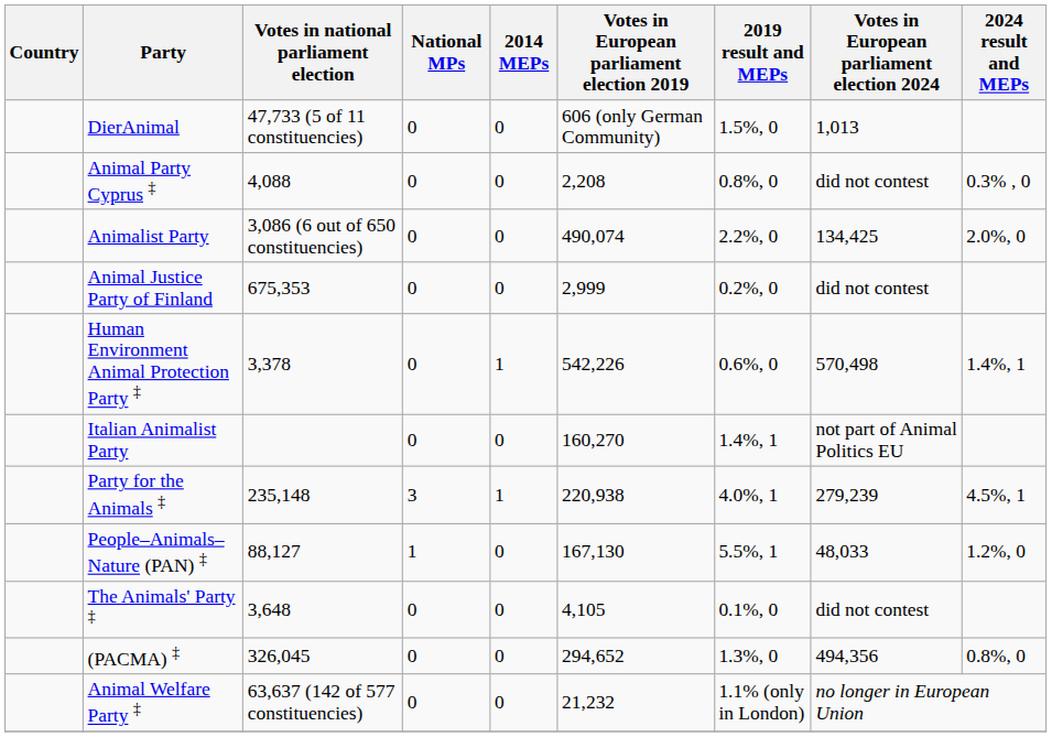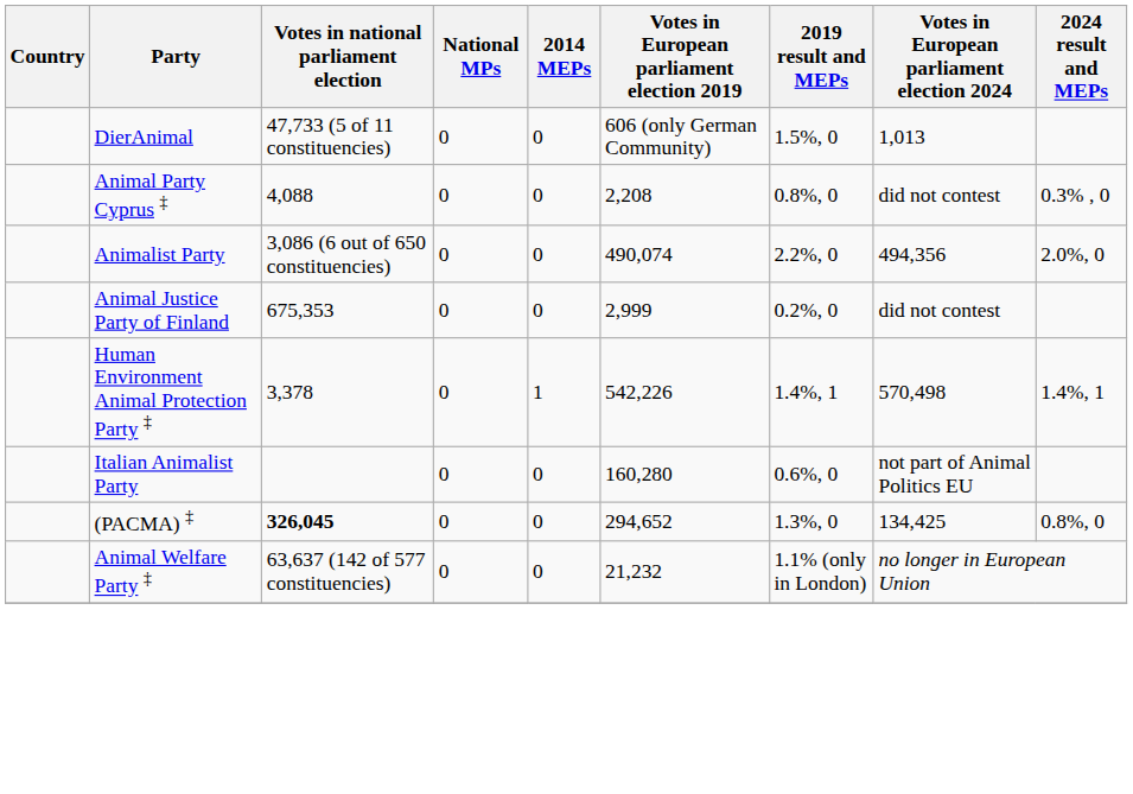 <table class="wikitable sortable">
 <tr>
 <th>Country</th>
 <th>Party</th>
 <th>Votes in national parliament election</th>
 <th>National <a href='#'>MPs</a></th>
 <th>2014 <a href='#'>MEPs</a></th>
 <th>Votes in European parliament election 2019</th>
 <th>2019 result and <a href='#'>MEPs</a></th>
 <th>Votes in European parliament election 2024</th>
 <th>2024 result and <a href='#'>MEPs</a></th>
 </tr>
 <tr>
 <td></td>
 <td><a href='#'>DierAnimal</a></td>
 <td>47,733 (5 of 11 constituencies)</td>
 <td>0</td>
 <td>0</td>
 <td>606 (only German Community)</td>
 <td>1.5%, 0</td>
 <td>1,013</td>
 <td></td>
 </tr>
 <tr>
 <td></td>
 <td><a href='#'>Animal Party Cyprus</a> <sup>‡</sup></td>
 <td>4,088</td>
 <td>0</td>
 <td>0</td>
 <td>2,208</td>
 <td>0.8%, 0</td>
 <td>did not contest</td>
 <td>0.3% , 0</td>
 </tr>
 <tr>
 <td></td>
 <td><a href='#'>Animalist Party</a></td>
 <td>3,086	(6 out of 650 constituencies)</td>
 <td>0</td>
 <td>0</td>
 <td>490,074</td>
 <td>2.2%, 0</td>
-<td>134,425</td>
+<td>494,356</td>
 <td>2.0%, 0</td>
 </tr>
 <tr>
 <td></td>
 <td><a href='#'>Animal Justice Party of Finland</a></td>
 <td>675,353</td>
 <td>0</td>
 <td>0</td>
 <td>2,999</td>
 <td>0.2%, 0</td>
 <td>did not contest</td>
 <td></td>
 </tr>
 <tr>
 <td></td>
 <td><a href='#'>Human Environment Animal Protection Party</a> <sup>‡</sup></td>
 <td>3,378</td>
 <td>0</td>
 <td>1</td>
 <td>542,226</td>
-<td>0.6%, 0</td>
+<td>1.4%, 1</td>
 <td>570,498</td>
 <td>1.4%, 1</td>
 </tr>
 <tr>
 <td></td>
 <td><a href='#'>Italian Animalist Party</a></td>
 <td></td>
 <td>0</td>
 <td>0</td>
-<td>160,270</td>
-<td>1.4%, 1</td>
+<td>160,280</td>
+<td>0.6%, 0</td>
 <td>not part of Animal Politics EU</td>
 <td></td>
 </tr>
 <tr>
 <td></td>
-<td><a href='#'>Party for the Animals</a> <sup>‡</sup></td>
-<td>235,148</td>
-<td>3</td>
-<td>1</td>
-<td>220,938</td>
-<td>4.0%, 1</td>
-<td>279,239</td>
-<td>4.5%, 1</td>
-</tr>
-<tr>
-<td></td>
-<td><a href='#'>People–Animals–Nature</a> (PAN) <sup>‡</sup></td>
-<td>88,127</td>
-<td>1</td>
-<td>0</td>
-<td>167,130</td>
-<td>5.5%, 1</td>
-<td>48,033</td>
-<td>1.2%, 0</td>
-</tr>
-<tr>
-<td></td>
-<td><a href='#'>The Animals' Party</a> <sup>‡</sup></td>
-<td>3,648</td>
-<td>0</td>
-<td>0</td>
-<td>4,105</td>
-<td>0.1%, 0</td>
-<td>did not contest</td>
-<td></td>
-</tr>
-<tr>
-<td></td>
 <td> (PACMA) <sup>‡</sup></td>
-<td>326,045</td>
+<td><strong>326,045</strong></td>
 <td>0</td>
 <td>0</td>
 <td>294,652</td>
 <td>1.3%, 0</td>
-<td>494,356</td>
+<td>134,425</td>
 <td>0.8%, 0</td>
 </tr>
 <tr>
 <td></td>
 <td><a href='#'>Animal Welfare Party</a> <sup>‡</sup></td>
 <td>63,637 (142 of 577 constituencies)</td>
 <td>0</td>
 <td>0</td>
 <td>21,232</td>
 <td>1.1% (only in London)</td>
 <td colspan=2><em>no longer in European Union</em></td>
 </tr>
 <tr>
 </tr>
 </table>
